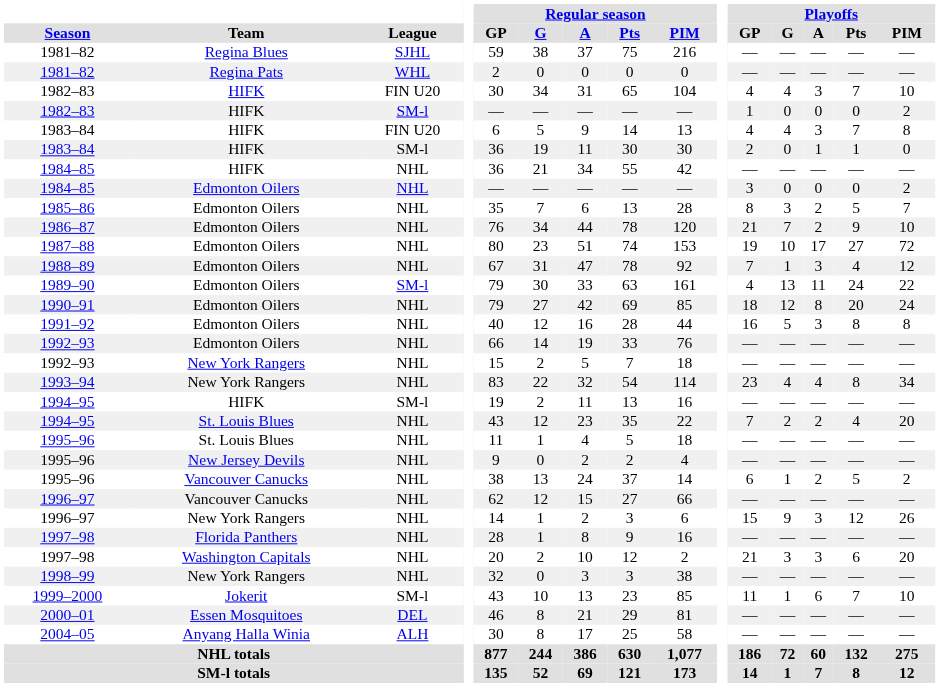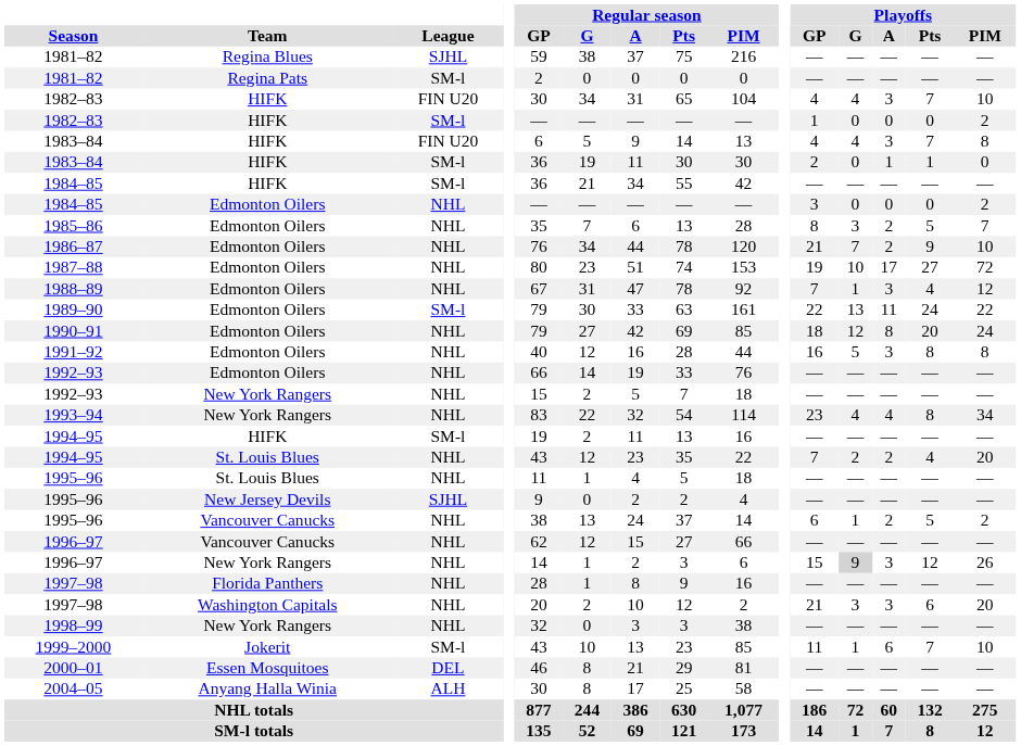 <table border="0" cellpadding="1" cellspacing="0" style="text-align:center; width:60em">
 <tr bgcolor="#e0e0e0">
 <th colspan="3" bgcolor="#ffffff"> </th>
 <th rowspan="99" bgcolor="#ffffff"> </th>
 <th colspan="5"><a href='#'>Regular season</a></th>
 <th rowspan="99" bgcolor="#ffffff"> </th>
 <th colspan="5"><a href='#'>Playoffs</a></th>
 </tr>
 <tr bgcolor="#e0e0e0">
 <th><a href='#'>Season</a></th>
 <th>Team</th>
 <th>League</th>
 <th>GP</th>
 <th><a href='#'>G</a></th>
 <th><a href='#'>A</a></th>
 <th><a href='#'>Pts</a></th>
 <th><a href='#'>PIM</a></th>
 <th>GP</th>
 <th>G</th>
 <th>A</th>
 <th>Pts</th>
 <th>PIM</th>
 </tr>
 <tr>
 <td>1981–82</td>
 <td><a href='#'>Regina Blues</a></td>
 <td><a href='#'>SJHL</a></td>
 <td>59</td>
 <td>38</td>
 <td>37</td>
 <td>75</td>
 <td>216</td>
 <td>—</td>
 <td>—</td>
 <td>—</td>
 <td>—</td>
 <td>—</td>
 </tr>
 <tr bgcolor="#f0f0f0">
 <td><a href='#'>1981–82</a></td>
 <td><a href='#'>Regina Pats</a></td>
-<td><a href='#'>WHL</a></td>
+<td>SM-l</td>
 <td>2</td>
 <td>0</td>
 <td>0</td>
 <td>0</td>
 <td>0</td>
 <td>—</td>
 <td>—</td>
 <td>—</td>
 <td>—</td>
 <td>—</td>
 </tr>
 <tr>
 <td>1982–83</td>
 <td><a href='#'>HIFK</a></td>
 <td>FIN U20</td>
 <td>30</td>
 <td>34</td>
 <td>31</td>
 <td>65</td>
 <td>104</td>
 <td>4</td>
 <td>4</td>
 <td>3</td>
 <td>7</td>
 <td>10</td>
 </tr>
 <tr bgcolor="#f0f0f0">
 <td><a href='#'>1982–83</a></td>
 <td>HIFK</td>
 <td><a href='#'>SM-l</a></td>
 <td>—</td>
 <td>—</td>
 <td>—</td>
 <td>—</td>
 <td>—</td>
 <td>1</td>
 <td>0</td>
 <td>0</td>
 <td>0</td>
 <td>2</td>
 </tr>
 <tr>
 <td>1983–84</td>
 <td>HIFK</td>
 <td>FIN U20</td>
 <td>6</td>
 <td>5</td>
 <td>9</td>
 <td>14</td>
 <td>13</td>
 <td>4</td>
 <td>4</td>
 <td>3</td>
 <td>7</td>
 <td>8</td>
 </tr>
 <tr bgcolor="#f0f0f0">
 <td><a href='#'>1983–84</a></td>
 <td>HIFK</td>
 <td>SM-l</td>
 <td>36</td>
 <td>19</td>
 <td>11</td>
 <td>30</td>
 <td>30</td>
 <td>2</td>
 <td>0</td>
 <td>1</td>
 <td>1</td>
 <td>0</td>
 </tr>
 <tr>
 <td><a href='#'>1984–85</a></td>
 <td>HIFK</td>
-<td>NHL</td>
+<td>SM-l</td>
 <td>36</td>
 <td>21</td>
 <td>34</td>
 <td>55</td>
 <td>42</td>
 <td>—</td>
 <td>—</td>
 <td>—</td>
 <td>—</td>
 <td>—</td>
 </tr>
 <tr bgcolor="#f0f0f0">
 <td><a href='#'>1984–85</a></td>
 <td><a href='#'>Edmonton Oilers</a></td>
 <td><a href='#'>NHL</a></td>
 <td>—</td>
 <td>—</td>
 <td>—</td>
 <td>—</td>
 <td>—</td>
 <td>3</td>
 <td>0</td>
 <td>0</td>
 <td>0</td>
 <td>2</td>
 </tr>
 <tr>
 <td><a href='#'>1985–86</a></td>
 <td>Edmonton Oilers</td>
 <td>NHL</td>
 <td>35</td>
 <td>7</td>
 <td>6</td>
 <td>13</td>
 <td>28</td>
 <td>8</td>
 <td>3</td>
 <td>2</td>
 <td>5</td>
 <td>7</td>
 </tr>
 <tr bgcolor="#f0f0f0">
 <td><a href='#'>1986–87</a></td>
 <td>Edmonton Oilers</td>
 <td>NHL</td>
 <td>76</td>
 <td>34</td>
 <td>44</td>
 <td>78</td>
 <td>120</td>
 <td>21</td>
 <td>7</td>
 <td>2</td>
 <td>9</td>
 <td>10</td>
 </tr>
 <tr>
 <td><a href='#'>1987–88</a></td>
 <td>Edmonton Oilers</td>
 <td>NHL</td>
 <td>80</td>
 <td>23</td>
 <td>51</td>
 <td>74</td>
 <td>153</td>
 <td>19</td>
 <td>10</td>
 <td>17</td>
 <td>27</td>
 <td>72</td>
 </tr>
 <tr bgcolor="#f0f0f0">
 <td><a href='#'>1988–89</a></td>
 <td>Edmonton Oilers</td>
 <td>NHL</td>
 <td>67</td>
 <td>31</td>
 <td>47</td>
 <td>78</td>
 <td>92</td>
 <td>7</td>
 <td>1</td>
 <td>3</td>
 <td>4</td>
 <td>12</td>
 </tr>
 <tr>
 <td><a href='#'>1989–90</a></td>
 <td>Edmonton Oilers</td>
 <td><a href='#'>SM-l</a></td>
 <td>79</td>
 <td>30</td>
 <td>33</td>
 <td>63</td>
 <td>161</td>
-<td>4</td>
+<td>22</td>
 <td>13</td>
 <td>11</td>
 <td>24</td>
 <td>22</td>
 </tr>
 <tr bgcolor="#f0f0f0">
 <td><a href='#'>1990–91</a></td>
 <td>Edmonton Oilers</td>
 <td>NHL</td>
 <td>79</td>
 <td>27</td>
 <td>42</td>
 <td>69</td>
 <td>85</td>
 <td>18</td>
 <td>12</td>
 <td>8</td>
 <td>20</td>
 <td>24</td>
 </tr>
 <tr>
 <td><a href='#'>1991–92</a></td>
 <td>Edmonton Oilers</td>
 <td>NHL</td>
 <td>40</td>
 <td>12</td>
 <td>16</td>
 <td>28</td>
 <td>44</td>
 <td>16</td>
 <td>5</td>
 <td>3</td>
 <td>8</td>
 <td>8</td>
 </tr>
 <tr bgcolor="#f0f0f0">
 <td><a href='#'>1992–93</a></td>
 <td>Edmonton Oilers</td>
 <td>NHL</td>
 <td>66</td>
 <td>14</td>
 <td>19</td>
 <td>33</td>
 <td>76</td>
 <td>—</td>
 <td>—</td>
 <td>—</td>
 <td>—</td>
 <td>—</td>
 </tr>
 <tr>
 <td>1992–93</td>
 <td><a href='#'>New York Rangers</a></td>
 <td>NHL</td>
 <td>15</td>
 <td>2</td>
 <td>5</td>
 <td>7</td>
 <td>18</td>
 <td>—</td>
 <td>—</td>
 <td>—</td>
 <td>—</td>
 <td>—</td>
 </tr>
 <tr bgcolor="#f0f0f0">
 <td><a href='#'>1993–94</a></td>
 <td>New York Rangers</td>
 <td>NHL</td>
 <td>83</td>
 <td>22</td>
 <td>32</td>
 <td>54</td>
 <td>114</td>
 <td>23</td>
 <td>4</td>
 <td>4</td>
 <td>8</td>
 <td>34</td>
 </tr>
 <tr>
 <td><a href='#'>1994–95</a></td>
 <td>HIFK</td>
 <td>SM-l</td>
 <td>19</td>
 <td>2</td>
 <td>11</td>
 <td>13</td>
 <td>16</td>
 <td>—</td>
 <td>—</td>
 <td>—</td>
 <td>—</td>
 <td>—</td>
 </tr>
 <tr bgcolor="#f0f0f0">
 <td><a href='#'>1994–95</a></td>
 <td><a href='#'>St. Louis Blues</a></td>
 <td>NHL</td>
 <td>43</td>
 <td>12</td>
 <td>23</td>
 <td>35</td>
 <td>22</td>
 <td>7</td>
 <td>2</td>
 <td>2</td>
 <td>4</td>
 <td>20</td>
 </tr>
 <tr>
 <td><a href='#'>1995–96</a></td>
 <td>St. Louis Blues</td>
 <td>NHL</td>
 <td>11</td>
 <td>1</td>
 <td>4</td>
 <td>5</td>
 <td>18</td>
 <td>—</td>
 <td>—</td>
 <td>—</td>
 <td>—</td>
 <td>—</td>
 </tr>
 <tr bgcolor="#f0f0f0">
 <td>1995–96</td>
 <td><a href='#'>New Jersey Devils</a></td>
-<td>NHL</td>
+<td><a href='#'>SJHL</a></td>
 <td>9</td>
 <td>0</td>
 <td>2</td>
 <td>2</td>
 <td>4</td>
 <td>—</td>
 <td>—</td>
 <td>—</td>
 <td>—</td>
 <td>—</td>
 </tr>
 <tr>
 <td>1995–96</td>
 <td><a href='#'>Vancouver Canucks</a></td>
 <td>NHL</td>
 <td>38</td>
 <td>13</td>
 <td>24</td>
 <td>37</td>
 <td>14</td>
 <td>6</td>
 <td>1</td>
 <td>2</td>
 <td>5</td>
 <td>2</td>
 </tr>
 <tr bgcolor="#f0f0f0">
 <td><a href='#'>1996–97</a></td>
 <td>Vancouver Canucks</td>
 <td>NHL</td>
 <td>62</td>
 <td>12</td>
 <td>15</td>
 <td>27</td>
 <td>66</td>
 <td>—</td>
 <td>—</td>
 <td>—</td>
 <td>—</td>
 <td>—</td>
 </tr>
 <tr>
 <td>1996–97</td>
 <td>New York Rangers</td>
 <td>NHL</td>
 <td>14</td>
 <td>1</td>
 <td>2</td>
 <td>3</td>
 <td>6</td>
 <td>15</td>
-<td>9</td>
+<td style="background: lightgrey;">9</td>
 <td>3</td>
 <td>12</td>
 <td>26</td>
 </tr>
 <tr bgcolor="#f0f0f0">
 <td><a href='#'>1997–98</a></td>
 <td><a href='#'>Florida Panthers</a></td>
 <td>NHL</td>
 <td>28</td>
 <td>1</td>
 <td>8</td>
 <td>9</td>
 <td>16</td>
 <td>—</td>
 <td>—</td>
 <td>—</td>
 <td>—</td>
 <td>—</td>
 </tr>
 <tr>
 <td>1997–98</td>
 <td><a href='#'>Washington Capitals</a></td>
 <td>NHL</td>
 <td>20</td>
 <td>2</td>
 <td>10</td>
 <td>12</td>
 <td>2</td>
 <td>21</td>
 <td>3</td>
 <td>3</td>
 <td>6</td>
 <td>20</td>
 </tr>
 <tr bgcolor="#f0f0f0">
 <td><a href='#'>1998–99</a></td>
 <td>New York Rangers</td>
 <td>NHL</td>
 <td>32</td>
 <td>0</td>
 <td>3</td>
 <td>3</td>
 <td>38</td>
 <td>—</td>
 <td>—</td>
 <td>—</td>
 <td>—</td>
 <td>—</td>
 </tr>
 <tr>
 <td><a href='#'>1999–2000</a></td>
 <td><a href='#'>Jokerit</a></td>
 <td>SM-l</td>
 <td>43</td>
 <td>10</td>
 <td>13</td>
 <td>23</td>
 <td>85</td>
 <td>11</td>
 <td>1</td>
 <td>6</td>
 <td>7</td>
 <td>10</td>
 </tr>
 <tr bgcolor="#f0f0f0">
 <td><a href='#'>2000–01</a></td>
 <td><a href='#'>Essen Mosquitoes</a></td>
 <td><a href='#'>DEL</a></td>
 <td>46</td>
 <td>8</td>
 <td>21</td>
 <td>29</td>
 <td>81</td>
 <td>—</td>
 <td>—</td>
 <td>—</td>
 <td>—</td>
 <td>—</td>
 </tr>
 <tr>
 <td><a href='#'>2004–05</a></td>
 <td><a href='#'>Anyang Halla Winia</a></td>
 <td><a href='#'>ALH</a></td>
 <td>30</td>
 <td>8</td>
 <td>17</td>
 <td>25</td>
 <td>58</td>
 <td>—</td>
 <td>—</td>
 <td>—</td>
 <td>—</td>
 <td>—</td>
 </tr>
 <tr bgcolor="#e0e0e0">
 <th colspan="3">NHL totals</th>
 <th>877</th>
 <th>244</th>
 <th>386</th>
 <th>630</th>
 <th>1,077</th>
 <th>186</th>
 <th>72</th>
 <th>60</th>
 <th>132</th>
 <th>275</th>
 </tr>
 <tr bgcolor="#e0e0e0">
 <th colspan="3">SM-l totals</th>
 <th>135</th>
 <th>52</th>
 <th>69</th>
 <th>121</th>
 <th>173</th>
 <th>14</th>
 <th>1</th>
 <th>7</th>
 <th>8</th>
 <th>12</th>
 </tr>
 </table>
